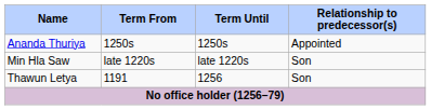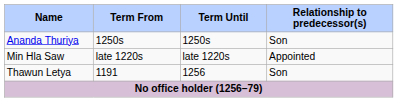 <table class="wikitable">
 <tr>
 <th style="background-color:#B9D1FF" width=10%>Name</th>
 <th style="background-color:#B9D1FF" width=10%>Term From</th>
 <th style="background-color:#B9D1FF" width=10%>Term Until</th>
 <th style="background-color:#B9D1FF" width=10%>Relationship to predecessor(s)</th>
 </tr>
 <tr>
 <td><a href='#'>Ananda Thuriya</a></td>
 <td>1250s</td>
 <td>1250s</td>
-<td>Appointed</td>
+<td>Son</td>
 </tr>
 <tr>
 <td>Min Hla Saw</td>
 <td> late 1220s</td>
 <td> late 1220s</td>
-<td>Son</td>
+<td>Appointed</td>
 </tr>
 <tr>
 <td>Thawun Letya</td>
 <td>1191</td>
 <td>1256</td>
 <td>Son</td>
 </tr>
 <tr>
 <td align="center" colspan=5 style="background-color:#D8BFD8"><strong>No office holder (1256–79)</strong></td>
 </tr>
 </table>
